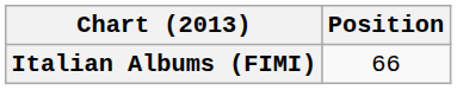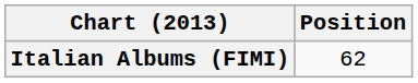 <table class="wikitable plainrowheaders" style="text-align:center">
 <tr>
 <th scope="col">Chart (2013)</th>
 <th scope="col">Position</th>
 </tr>
 <tr>
 <th scope="row">Italian Albums (FIMI)</th>
-<td>66</td>
+<td>62</td>
 </tr>
 </table>
